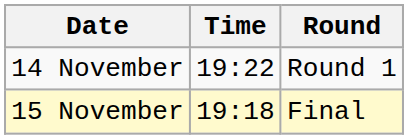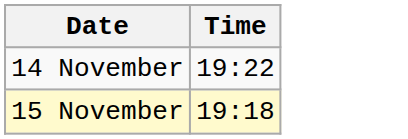 <table class="wikitable">
 <tr>
 <th>Date</th>
 <th>Time</th>
-<th>Round</th>
 </tr>
 <tr>
 <td>14 November</td>
 <td>19:22</td>
-<td>Round 1</td>
 </tr>
 <tr bgcolor="lemonchiffon">
 <td>15 November</td>
 <td>19:18</td>
-<td>Final</td>
 </tr>
 </table>
